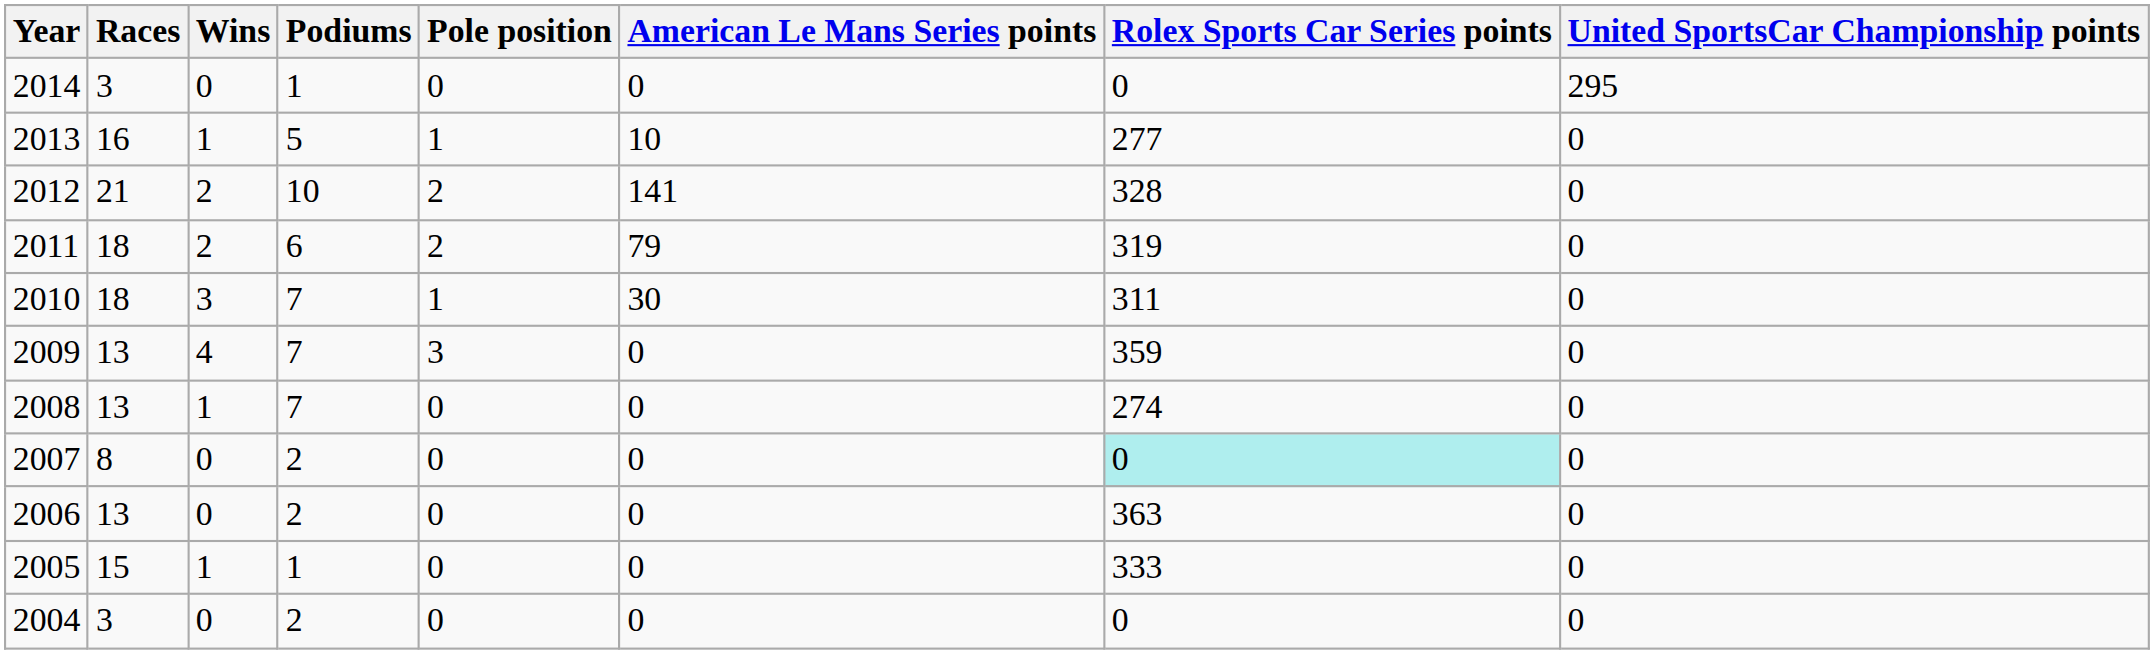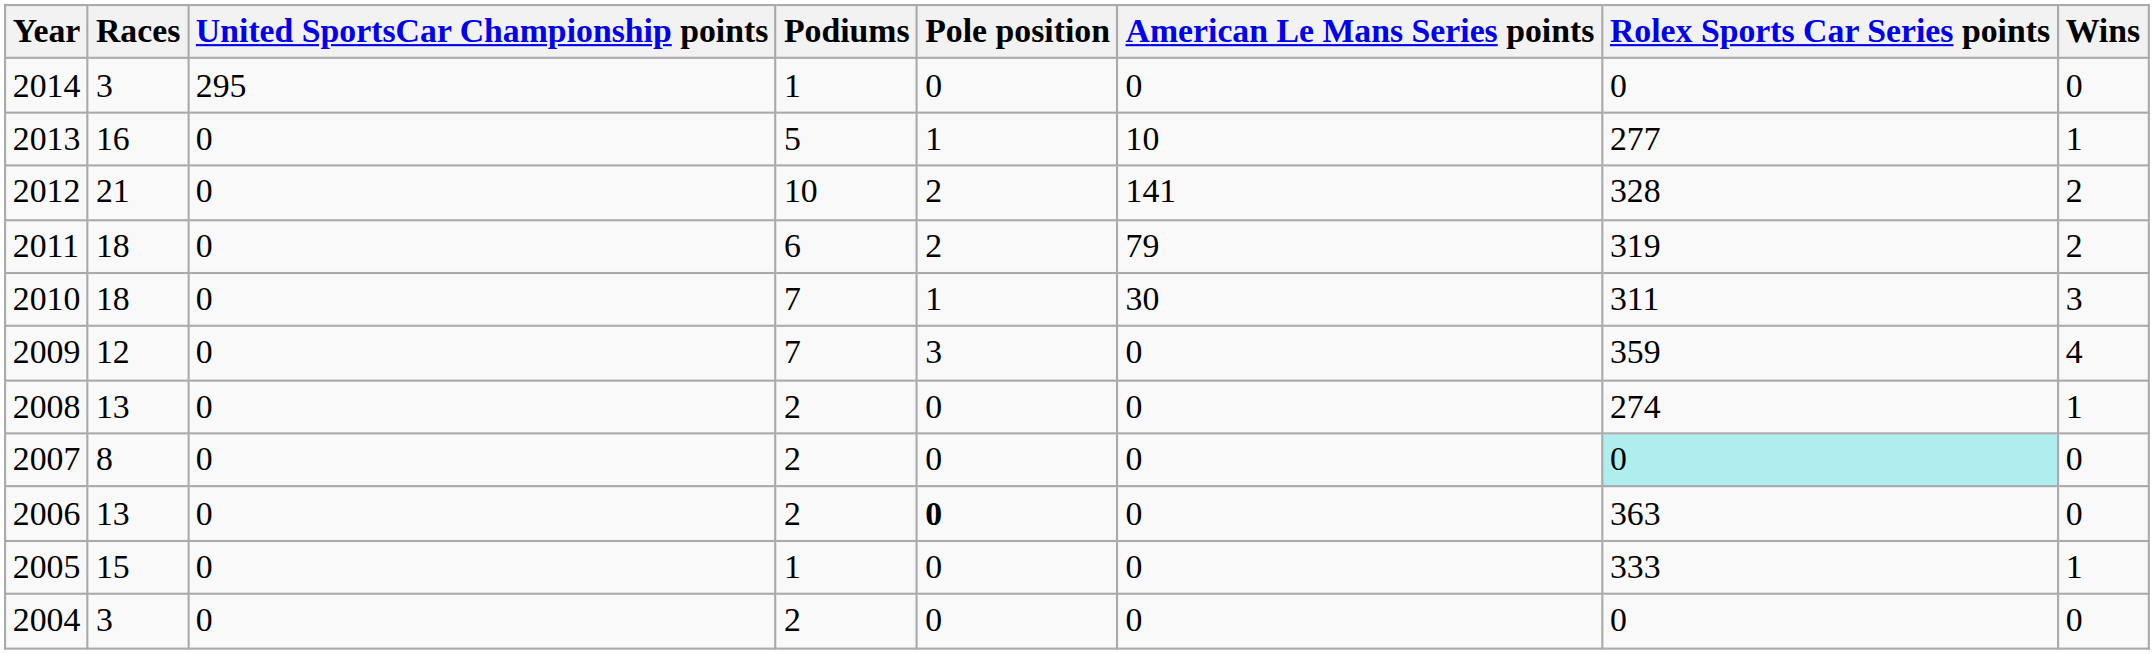 <table class="wikitable">
 <tr>
 <th>Year</th>
 <th>Races</th>
-<th>Wins</th>
+<th><a href='#'>United SportsCar Championship</a> points</th>
 <th>Podiums</th>
 <th>Pole position</th>
 <th><a href='#'>American Le Mans Series</a> points</th>
 <th><a href='#'>Rolex Sports Car Series</a> points</th>
-<th><a href='#'>United SportsCar Championship</a> points</th>
+<th>Wins</th>
 </tr>
 <tr>
 <td>2014</td>
 <td>3</td>
-<td>0</td>
+<td>295</td>
 <td>1</td>
 <td>0</td>
 <td>0</td>
 <td>0</td>
-<td>295</td>
+<td>0</td>
 </tr>
 <tr>
 <td>2013</td>
 <td>16</td>
-<td>1</td>
+<td>0</td>
 <td>5</td>
 <td>1</td>
 <td>10</td>
 <td>277</td>
-<td>0</td>
+<td>1</td>
 </tr>
 <tr>
 <td>2012</td>
 <td>21</td>
-<td>2</td>
+<td>0</td>
 <td>10</td>
 <td>2</td>
 <td>141</td>
 <td>328</td>
-<td>0</td>
+<td>2</td>
 </tr>
 <tr>
 <td>2011</td>
 <td>18</td>
-<td>2</td>
+<td>0</td>
 <td>6</td>
 <td>2</td>
 <td>79</td>
 <td>319</td>
-<td>0</td>
+<td>2</td>
 </tr>
 <tr>
 <td>2010</td>
 <td>18</td>
-<td>3</td>
+<td>0</td>
 <td>7</td>
 <td>1</td>
 <td>30</td>
 <td>311</td>
-<td>0</td>
+<td>3</td>
 </tr>
 <tr>
 <td>2009</td>
-<td>13</td>
-<td>4</td>
+<td>12</td>
+<td>0</td>
 <td>7</td>
 <td>3</td>
 <td>0</td>
 <td>359</td>
-<td>0</td>
+<td>4</td>
 </tr>
 <tr>
 <td>2008</td>
 <td>13</td>
-<td>1</td>
-<td>7</td>
+<td>0</td>
+<td>2</td>
 <td>0</td>
 <td>0</td>
 <td>274</td>
-<td>0</td>
+<td>1</td>
 </tr>
 <tr>
 <td>2007</td>
 <td>8</td>
 <td>0</td>
 <td>2</td>
 <td>0</td>
 <td>0</td>
 <td style="background: paleturquoise;">0</td>
 <td>0</td>
 </tr>
 <tr>
 <td>2006</td>
 <td>13</td>
 <td>0</td>
 <td>2</td>
-<td>0</td>
+<td><strong>0</strong></td>
 <td>0</td>
 <td>363</td>
 <td>0</td>
 </tr>
 <tr>
 <td>2005</td>
 <td>15</td>
-<td>1</td>
+<td>0</td>
 <td>1</td>
 <td>0</td>
 <td>0</td>
 <td>333</td>
-<td>0</td>
+<td>1</td>
 </tr>
 <tr>
 <td>2004</td>
 <td>3</td>
 <td>0</td>
 <td>2</td>
 <td>0</td>
 <td>0</td>
 <td>0</td>
 <td>0</td>
 </tr>
 </table>
